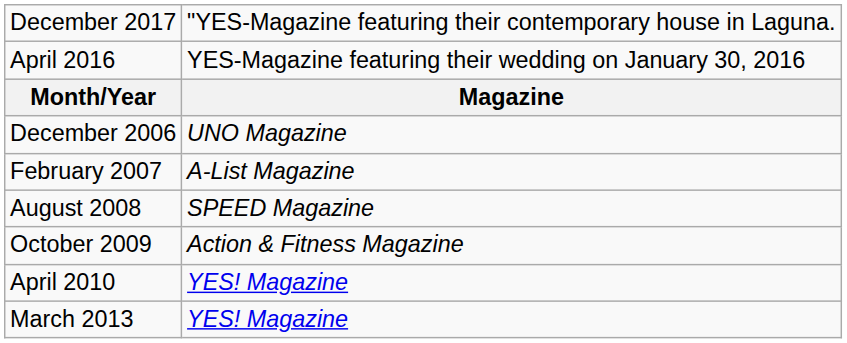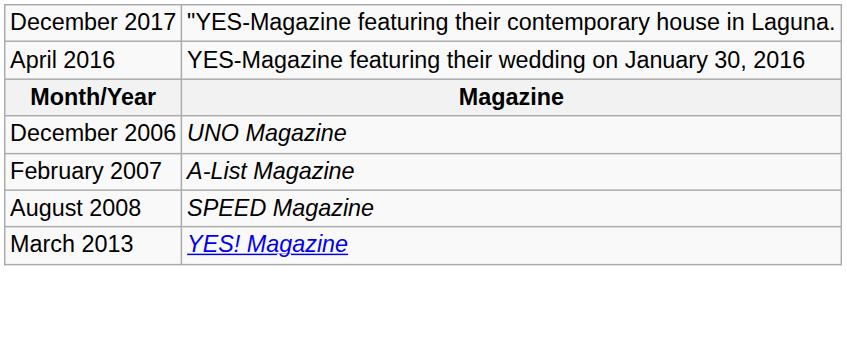 <table class="wikitable">
 <tr>
 <td>December 2017</td>
 <td>"YES-Magazine featuring their contemporary house in Laguna.</td>
 </tr>
 <tr>
 <td>April 2016</td>
 <td>YES-Magazine featuring their wedding on January 30, 2016</td>
 </tr>
 <tr>
 <th>Month/Year</th>
 <th>Magazine</th>
 </tr>
 <tr>
 <td>December 2006</td>
 <td><em>UNO Magazine</em></td>
 </tr>
 <tr>
 <td>February 2007</td>
 <td><em>A-List Magazine</em></td>
 </tr>
 <tr>
 <td>August 2008</td>
 <td><em>SPEED Magazine</em></td>
 </tr>
 <tr>
-<td>October 2009</td>
-<td><em>Action & Fitness Magazine</em></td>
-</tr>
-<tr>
-<td>April 2010</td>
-<td><em><a href='#'>YES! Magazine</a></em></td>
-</tr>
-<tr>
 <td>March 2013</td>
 <td><em><a href='#'>YES! Magazine</a></em></td>
 </tr>
 </table>
